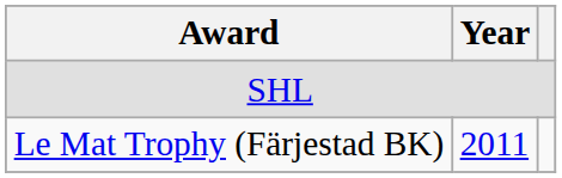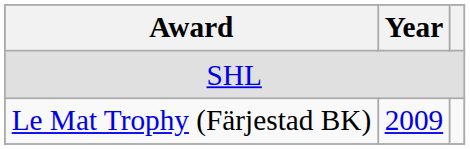 <table class="wikitable">
 <tr>
 <th>Award</th>
 <th>Year</th>
 <th></th>
 </tr>
 <tr ALIGN="center" bgcolor="#e0e0e0">
 <td colspan="3"><a href='#'>SHL</a></td>
 </tr>
 <tr>
 <td><a href='#'>Le Mat Trophy</a> (Färjestad BK)</td>
-<td><a href='#'>2011</a></td>
+<td><a href='#'>2009</a></td>
 <td></td>
 </tr>
 </table>
